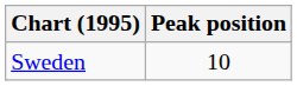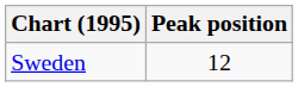 <table class="wikitable">
 <tr>
 <th align="left">Chart (1995)</th>
 <th align="center">Peak position</th>
 </tr>
 <tr>
 <td align="left"><a href='#'>Sweden</a></td>
-<td align="center">10</td>
+<td align="center">12</td>
 </tr>
 </table>
